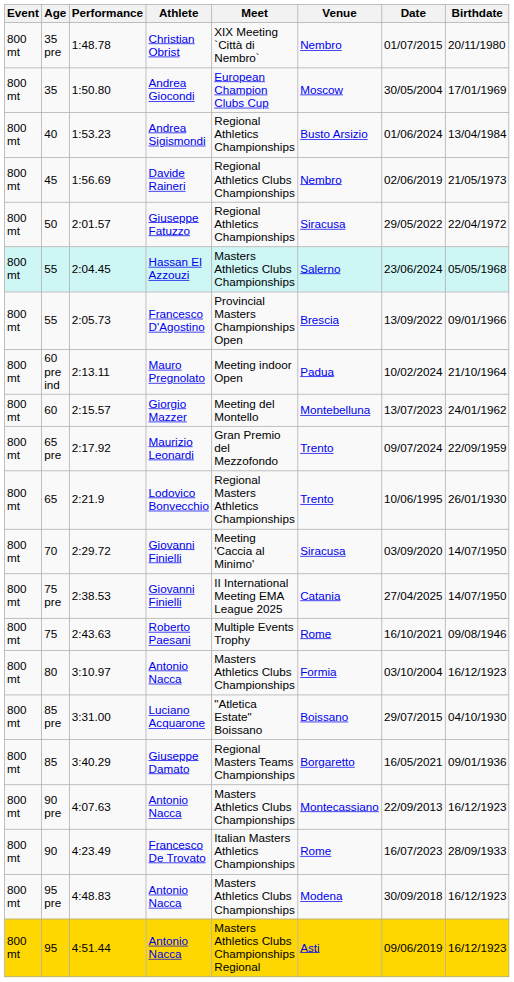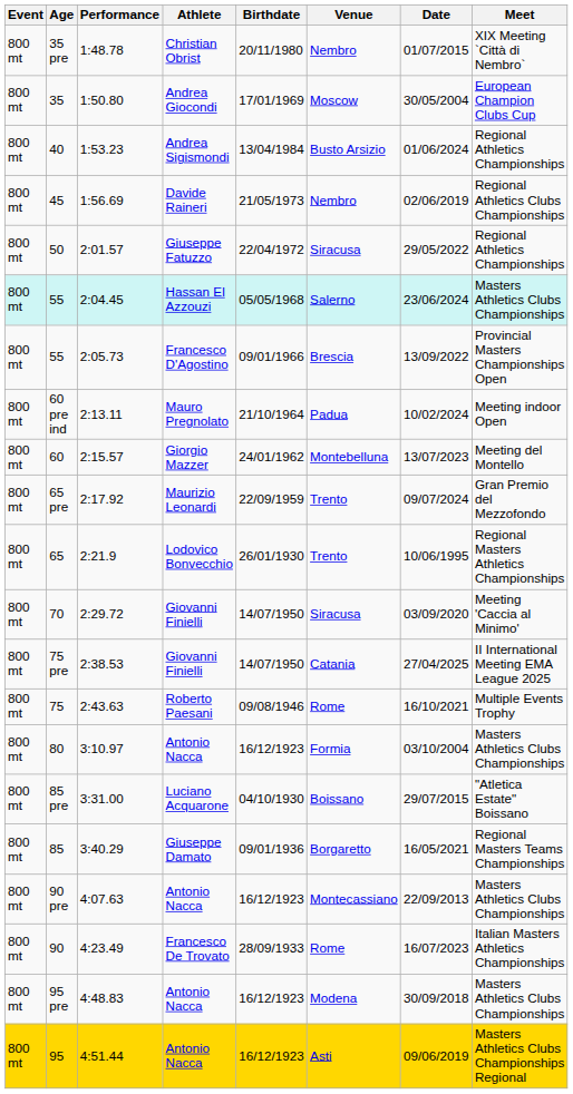 <table class="wikitable" width= style="font-size:90%; text-align:center">
 <tr>
 <th>Event</th>
 <th>Age</th>
 <th>Performance</th>
 <th>Athlete</th>
-<th>Meet</th>
+<th>Birthdate</th>
 <th>Venue</th>
 <th>Date</th>
-<th>Birthdate</th>
+<th>Meet</th>
 </tr>
 <tr>
 <td>800 mt</td>
 <td>35 pre</td>
 <td>1:48.78</td>
 <td align=left><a href='#'>Christian Obrist</a></td>
-<td>XIX Meeting `Città di Nembro`</td>
+<td>20/11/1980</td>
 <td align=left><a href='#'>Nembro</a></td>
 <td>01/07/2015</td>
-<td>20/11/1980</td>
+<td>XIX Meeting `Città di Nembro`</td>
 </tr>
 <tr>
 <td>800 mt</td>
 <td>35</td>
 <td>1:50.80</td>
 <td align=left><a href='#'>Andrea Giocondi</a></td>
-<td><a href='#'>European Champion Clubs Cup</a></td>
+<td>17/01/1969</td>
 <td align=left><a href='#'>Moscow</a></td>
 <td>30/05/2004</td>
-<td>17/01/1969</td>
+<td><a href='#'>European Champion Clubs Cup</a></td>
 </tr>
 <tr>
 <td>800 mt</td>
 <td>40</td>
 <td>1:53.23</td>
 <td align=left><a href='#'>Andrea Sigismondi</a></td>
-<td>Regional Athletics Championships</td>
+<td>13/04/1984</td>
 <td align=left><a href='#'>Busto Arsizio</a></td>
 <td>01/06/2024</td>
-<td>13/04/1984</td>
+<td>Regional Athletics Championships</td>
 </tr>
 <tr>
 <td>800 mt</td>
 <td>45</td>
 <td>1:56.69</td>
 <td align=left><a href='#'>Davide Raineri</a></td>
-<td>Regional Athletics Clubs Championships</td>
+<td>21/05/1973</td>
 <td align=left><a href='#'>Nembro</a></td>
 <td>02/06/2019</td>
-<td>21/05/1973</td>
+<td>Regional Athletics Clubs Championships</td>
 </tr>
 <tr>
 <td>800 mt</td>
 <td>50</td>
 <td>2:01.57</td>
 <td align=left><a href='#'>Giuseppe Fatuzzo</a></td>
-<td align=left>Regional Athletics Championships</td>
+<td>22/04/1972</td>
 <td align=left><a href='#'>Siracusa</a></td>
 <td>29/05/2022</td>
-<td>22/04/1972</td>
+<td align=left>Regional Athletics Championships</td>
 </tr>
 <tr style="background:#cef6f5;">
 <td>800 mt</td>
 <td>55</td>
 <td>2:04.45</td>
 <td align=left><a href='#'>Hassan El Azzouzi</a></td>
-<td>Masters Athletics Clubs Championships</td>
+<td>05/05/1968</td>
 <td align=left><a href='#'>Salerno</a></td>
 <td>23/06/2024</td>
-<td>05/05/1968</td>
+<td>Masters Athletics Clubs Championships</td>
 </tr>
 <tr>
 <td>800 mt</td>
 <td>55</td>
 <td>2:05.73</td>
 <td align=left><a href='#'>Francesco D'Agostino</a></td>
-<td>Provincial Masters Championships Open</td>
+<td>09/01/1966</td>
 <td align=left><a href='#'>Brescia</a></td>
 <td>13/09/2022</td>
-<td>09/01/1966</td>
+<td>Provincial Masters Championships Open</td>
 </tr>
 <tr>
 <td>800 mt</td>
 <td>60 pre ind</td>
 <td>2:13.11</td>
 <td align=left><a href='#'>Mauro Pregnolato</a></td>
-<td>Meeting indoor Open</td>
+<td>21/10/1964</td>
 <td align=left><a href='#'>Padua</a></td>
 <td>10/02/2024</td>
-<td>21/10/1964</td>
+<td>Meeting indoor Open</td>
 </tr>
 <tr>
 <td>800 mt</td>
 <td>60</td>
 <td>2:15.57</td>
 <td align=left><a href='#'>Giorgio Mazzer</a></td>
-<td>Meeting del Montello</td>
+<td>24/01/1962</td>
 <td align=left><a href='#'>Montebelluna</a></td>
 <td>13/07/2023</td>
-<td>24/01/1962</td>
+<td>Meeting del Montello</td>
 </tr>
 <tr>
 <td>800 mt</td>
 <td>65 pre</td>
 <td>2:17.92</td>
 <td align=left><a href='#'>Maurizio Leonardi</a></td>
-<td>Gran Premio del Mezzofondo</td>
+<td>22/09/1959</td>
 <td align=left><a href='#'>Trento</a></td>
 <td>09/07/2024</td>
-<td>22/09/1959</td>
+<td>Gran Premio del Mezzofondo</td>
 </tr>
 <tr>
 <td>800 mt</td>
 <td>65</td>
 <td>2:21.9</td>
 <td align=left><a href='#'>Lodovico Bonvecchio</a></td>
-<td align=left>Regional Masters Athletics Championships</td>
+<td>26/01/1930</td>
 <td align=left><a href='#'>Trento</a></td>
 <td>10/06/1995</td>
-<td>26/01/1930</td>
+<td align=left>Regional Masters Athletics Championships</td>
 </tr>
 <tr>
 <td>800 mt</td>
 <td>70</td>
 <td>2:29.72</td>
 <td align=left><a href='#'>Giovanni Finielli</a></td>
-<td align=left>Meeting 'Caccia al Minimo'</td>
+<td>14/07/1950</td>
 <td align=left><a href='#'>Siracusa</a></td>
 <td>03/09/2020</td>
-<td>14/07/1950</td>
+<td align=left>Meeting 'Caccia al Minimo'</td>
 </tr>
 <tr>
 <td>800 mt</td>
 <td>75 pre</td>
 <td>2:38.53</td>
 <td align=left><a href='#'>Giovanni Finielli</a></td>
-<td align=left>II International Meeting EMA League 2025</td>
+<td>14/07/1950</td>
 <td align=left><a href='#'>Catania</a></td>
 <td>27/04/2025</td>
-<td>14/07/1950</td>
+<td align=left>II International Meeting EMA League 2025</td>
 </tr>
 <tr>
 <td>800 mt</td>
 <td>75</td>
 <td>2:43.63</td>
 <td align=left><a href='#'>Roberto Paesani</a></td>
-<td>Multiple Events Trophy</td>
+<td>09/08/1946</td>
 <td align=left><a href='#'>Rome</a></td>
 <td>16/10/2021</td>
-<td>09/08/1946</td>
+<td>Multiple Events Trophy</td>
 </tr>
 <tr>
 <td>800 mt</td>
 <td>80</td>
 <td>3:10.97</td>
 <td align=left><a href='#'>Antonio Nacca</a></td>
-<td align=left>Masters Athletics Clubs Championships</td>
+<td>16/12/1923</td>
 <td align=left><a href='#'>Formia</a></td>
 <td>03/10/2004</td>
-<td>16/12/1923</td>
+<td align=left>Masters Athletics Clubs Championships</td>
 </tr>
 <tr>
 <td>800 mt</td>
 <td>85 pre</td>
 <td>3:31.00</td>
 <td align=left><a href='#'>Luciano Acquarone</a></td>
-<td>"Atletica Estate" Boissano</td>
+<td>04/10/1930</td>
 <td align=left><a href='#'>Boissano</a></td>
 <td>29/07/2015</td>
-<td>04/10/1930</td>
+<td>"Atletica Estate" Boissano</td>
 </tr>
 <tr>
 <td>800 mt</td>
 <td>85</td>
 <td>3:40.29</td>
 <td align=left><a href='#'>Giuseppe Damato</a></td>
-<td>Regional Masters Teams Championships</td>
+<td>09/01/1936</td>
 <td align=left><a href='#'>Borgaretto</a></td>
 <td>16/05/2021</td>
-<td>09/01/1936</td>
+<td>Regional Masters Teams Championships</td>
 </tr>
 <tr>
 <td>800 mt</td>
 <td>90 pre</td>
 <td>4:07.63</td>
 <td align=left><a href='#'>Antonio Nacca</a></td>
-<td>Masters Athletics Clubs Championships</td>
+<td>16/12/1923</td>
 <td align=left><a href='#'>Montecassiano</a></td>
 <td>22/09/2013</td>
-<td>16/12/1923</td>
+<td>Masters Athletics Clubs Championships</td>
 </tr>
 <tr>
 <td>800 mt</td>
 <td>90</td>
 <td>4:23.49</td>
 <td align=left><a href='#'>Francesco De Trovato</a></td>
-<td align=left>Italian Masters Athletics Championships</td>
+<td>28/09/1933</td>
 <td align=left><a href='#'>Rome</a></td>
 <td>16/07/2023</td>
-<td>28/09/1933</td>
+<td align=left>Italian Masters Athletics Championships</td>
 </tr>
 <tr>
 <td>800 mt</td>
 <td>95 pre</td>
 <td>4:48.83</td>
 <td align=left><a href='#'>Antonio Nacca</a></td>
-<td>Masters Athletics Clubs Championships</td>
+<td>16/12/1923</td>
 <td align=left><a href='#'>Modena</a></td>
 <td>30/09/2018</td>
-<td>16/12/1923</td>
+<td>Masters Athletics Clubs Championships</td>
 </tr>
 <tr bgcolor=gold>
 <td>800 mt</td>
 <td>95</td>
 <td>4:51.44</td>
 <td align=left><a href='#'>Antonio Nacca</a></td>
-<td>Masters Athletics Clubs Championships Regional</td>
+<td>16/12/1923</td>
 <td align=left><a href='#'>Asti</a></td>
 <td>09/06/2019</td>
-<td>16/12/1923</td>
+<td>Masters Athletics Clubs Championships Regional</td>
 </tr>
 </table>
